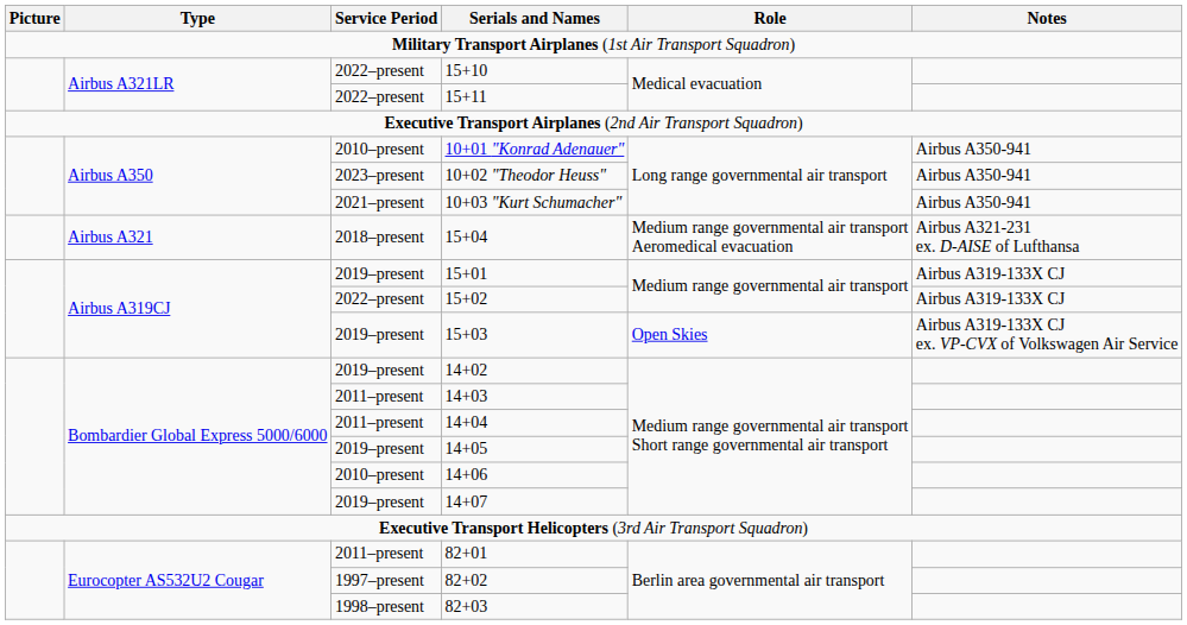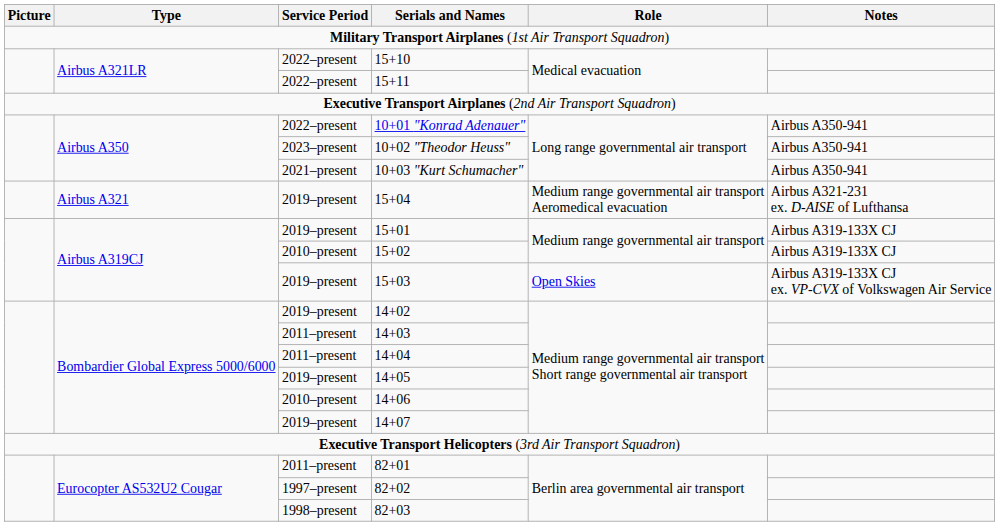 <table class="wikitable">
 <tr>
 <th>Picture</th>
 <th>Type</th>
 <th>Service Period</th>
 <th>Serials and Names</th>
 <th>Role</th>
 <th>Notes</th>
 </tr>
 <tr>
 <td colspan="6" style="text-align:center;"><strong>Military Transport Airplanes</strong> (<em>1st Air Transport Squadron</em>)</td>
 </tr>
 <tr>
 <td rowspan="2"></td>
 <td rowspan="2"><a href='#'>Airbus A321LR</a></td>
 <td>2022–present</td>
 <td>15+10</td>
 <td rowspan="2">Medical evacuation</td>
 <td></td>
 </tr>
 <tr>
 <td>2022–present</td>
 <td>15+11</td>
 </tr>
 <tr>
 <td colspan="6" style="text-align:center;"><strong>Executive Transport Airplanes</strong> (<em>2nd Air Transport Squadron</em>)</td>
 </tr>
 <tr>
 <td rowspan="3"></td>
 <td rowspan="3"><a href='#'>Airbus A350</a></td>
-<td>2010–present</td>
+<td>2022–present</td>
 <td><a href='#'>10+01 <em>"Konrad Adenauer"</em></a></td>
 <td rowspan="3">Long range governmental air transport</td>
 <td>Airbus A350-941</td>
 </tr>
 <tr>
 <td>2023–present</td>
 <td>10+02 <em>"Theodor Heuss"</em></td>
 <td>Airbus A350-941</td>
 </tr>
 <tr>
 <td>2021–present</td>
 <td>10+03 <em>"Kurt Schumacher"</em></td>
 <td>Airbus A350-941</td>
 </tr>
 <tr>
 <td></td>
 <td><a href='#'>Airbus A321</a></td>
-<td>2018–present</td>
+<td>2019–present</td>
 <td>15+04</td>
 <td>Medium range governmental air transport<br>Aeromedical evacuation</td>
 <td>Airbus A321-231<br>ex. <em>D-AISE</em> of Lufthansa</td>
 </tr>
 <tr>
 <td rowspan="3"></td>
 <td rowspan="3"><a href='#'>Airbus A319CJ</a></td>
 <td>2019–present</td>
 <td>15+01</td>
 <td rowspan="2">Medium range governmental air transport</td>
 <td>Airbus A319-133X CJ</td>
 </tr>
 <tr>
-<td>2022–present</td>
+<td>2010–present</td>
 <td>15+02</td>
 <td>Airbus A319-133X CJ</td>
 </tr>
 <tr>
 <td>2019–present</td>
 <td>15+03</td>
 <td><a href='#'>Open Skies</a></td>
 <td>Airbus A319-133X CJ <br>ex. <em>VP-CVX</em> of Volkswagen Air Service</td>
 </tr>
 <tr>
 <td rowspan="6"></td>
 <td rowspan="6"><a href='#'>Bombardier Global Express 5000/6000</a></td>
 <td>2019–present</td>
 <td>14+02</td>
 <td rowspan="6">Medium range governmental air transport<br>Short range governmental air transport</td>
 <td></td>
 </tr>
 <tr>
 <td>2011–present</td>
 <td>14+03</td>
 <td></td>
 </tr>
 <tr>
 <td>2011–present</td>
 <td>14+04</td>
 <td></td>
 </tr>
 <tr>
 <td>2019–present</td>
 <td>14+05</td>
 <td></td>
 </tr>
 <tr>
 <td>2010–present</td>
 <td>14+06</td>
 <td></td>
 </tr>
 <tr>
 <td>2019–present</td>
 <td>14+07</td>
 <td></td>
 </tr>
 <tr>
 <td colspan="6" style="text-align:center;"><strong>Executive Transport Helicopters</strong> (<em>3rd Air Transport Squadron</em>)</td>
 </tr>
 <tr>
 <td rowspan="3"></td>
 <td rowspan="3"><a href='#'>Eurocopter AS532U2 Cougar</a></td>
 <td>2011–present</td>
 <td>82+01</td>
 <td rowspan="3">Berlin area  governmental air transport</td>
 <td></td>
 </tr>
 <tr>
 <td>1997–present</td>
 <td>82+02</td>
 <td></td>
 </tr>
 <tr>
 <td>1998–present</td>
 <td>82+03</td>
 <td></td>
 </tr>
 </table>
